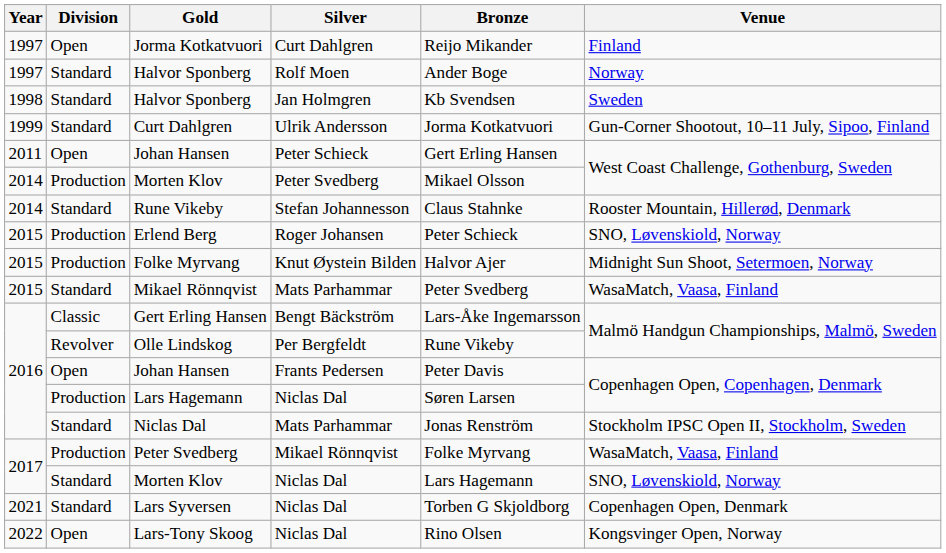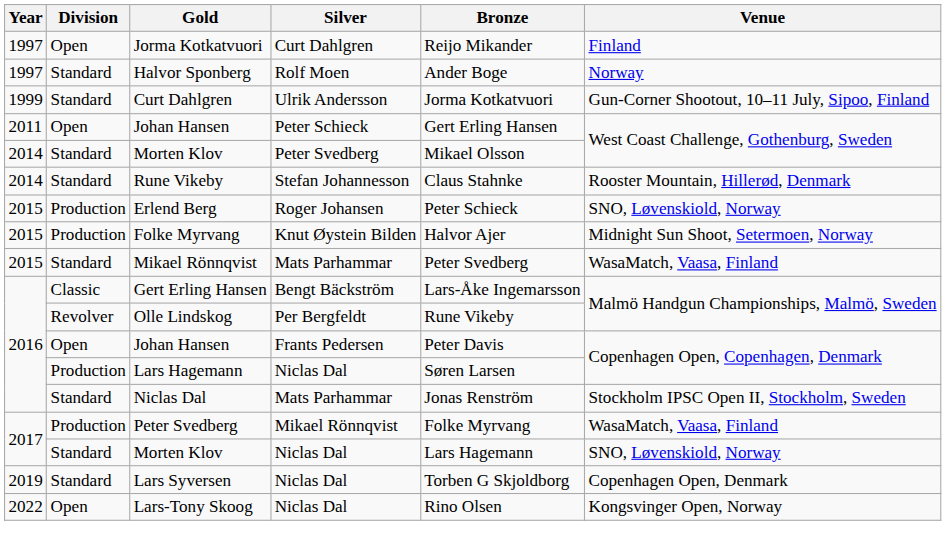 <table class="wikitable sortable" style="text-align: left;">
 <tr>
 <th>Year</th>
 <th>Division</th>
 <th> Gold</th>
 <th> Silver</th>
 <th> Bronze</th>
 <th>Venue</th>
 </tr>
 <tr>
 <td>1997</td>
 <td>Open</td>
 <td>Jorma Kotkatvuori</td>
 <td>Curt Dahlgren</td>
 <td>Reijo Mikander</td>
 <td><a href='#'>Finland</a></td>
 </tr>
 <tr>
 <td>1997</td>
 <td>Standard</td>
 <td>Halvor Sponberg</td>
 <td>Rolf Moen</td>
 <td>Ander Boge</td>
 <td><a href='#'>Norway</a></td>
 </tr>
 <tr>
-<td>1998</td>
-<td>Standard</td>
-<td>Halvor Sponberg</td>
-<td>Jan Holmgren</td>
-<td>Kb Svendsen</td>
-<td><a href='#'>Sweden</a></td>
-</tr>
-<tr>
 <td>1999</td>
 <td>Standard</td>
 <td> Curt Dahlgren</td>
 <td> Ulrik Andersson</td>
 <td> Jorma Kotkatvuori</td>
 <td>Gun-Corner Shootout, 10–11 July, <a href='#'>Sipoo</a>, <a href='#'>Finland</a></td>
 </tr>
 <tr>
 <td>2011</td>
 <td>Open</td>
 <td>Johan Hansen</td>
 <td>Peter Schieck</td>
 <td>Gert Erling Hansen</td>
 <td rowspan="2">West Coast Challenge, <a href='#'>Gothenburg</a>, <a href='#'>Sweden</a></td>
 </tr>
 <tr>
 <td>2014</td>
-<td>Production</td>
+<td>Standard</td>
 <td>Morten Klov</td>
 <td>Peter Svedberg</td>
 <td>Mikael Olsson</td>
 </tr>
 <tr>
 <td>2014</td>
 <td>Standard</td>
 <td>Rune Vikeby</td>
 <td>Stefan Johannesson</td>
 <td>Claus Stahnke</td>
 <td>Rooster Mountain, <a href='#'>Hillerød</a>, <a href='#'>Denmark</a></td>
 </tr>
 <tr>
 <td>2015</td>
 <td>Production</td>
 <td>Erlend Berg</td>
 <td>Roger Johansen</td>
 <td>Peter Schieck</td>
 <td>SNO, <a href='#'>Løvenskiold</a>, <a href='#'>Norway</a></td>
 </tr>
 <tr>
 <td>2015</td>
 <td>Production</td>
 <td>Folke Myrvang</td>
 <td>Knut Øystein Bilden</td>
 <td>Halvor Ajer</td>
 <td>Midnight Sun Shoot, <a href='#'>Setermoen</a>, <a href='#'>Norway</a></td>
 </tr>
 <tr>
 <td>2015</td>
 <td>Standard</td>
 <td>Mikael Rönnqvist</td>
 <td>Mats Parhammar</td>
 <td>Peter Svedberg</td>
 <td>WasaMatch, <a href='#'>Vaasa</a>, <a href='#'>Finland</a></td>
 </tr>
 <tr>
 <td rowspan="5">2016</td>
 <td>Classic</td>
 <td>Gert Erling Hansen</td>
 <td>Bengt Bäckström</td>
 <td>Lars-Åke Ingemarsson</td>
 <td rowspan="2">Malmö Handgun Championships, <a href='#'>Malmö</a>, <a href='#'>Sweden</a></td>
 </tr>
 <tr>
 <td>Revolver</td>
 <td>Olle Lindskog</td>
 <td>Per Bergfeldt</td>
 <td>Rune Vikeby</td>
 </tr>
 <tr>
 <td>Open</td>
 <td>Johan Hansen</td>
 <td>Frants Pedersen</td>
 <td>Peter Davis</td>
 <td rowspan="2">Copenhagen Open, <a href='#'>Copenhagen</a>, <a href='#'>Denmark</a></td>
 </tr>
 <tr>
 <td>Production</td>
 <td>Lars Hagemann</td>
 <td>Niclas Dal</td>
 <td>Søren Larsen</td>
 </tr>
 <tr>
 <td>Standard</td>
 <td>Niclas Dal</td>
 <td>Mats Parhammar</td>
 <td>Jonas Renström</td>
 <td>Stockholm IPSC Open II, <a href='#'>Stockholm</a>, <a href='#'>Sweden</a></td>
 </tr>
 <tr>
 <td rowspan="2">2017</td>
 <td>Production</td>
 <td>Peter Svedberg</td>
 <td>Mikael Rönnqvist</td>
 <td>Folke Myrvang</td>
 <td>WasaMatch, <a href='#'>Vaasa</a>, <a href='#'>Finland</a></td>
 </tr>
 <tr>
 <td>Standard</td>
 <td>Morten Klov</td>
 <td>Niclas Dal</td>
 <td>Lars Hagemann</td>
 <td>SNO, <a href='#'>Løvenskiold</a>, <a href='#'>Norway</a></td>
 </tr>
 <tr>
-<td>2021</td>
+<td>2019</td>
 <td>Standard</td>
 <td>Lars Syversen</td>
 <td>Niclas Dal</td>
 <td>Torben G Skjoldborg</td>
 <td>Copenhagen Open, Denmark</td>
 </tr>
 <tr>
 <td>2022</td>
 <td>Open</td>
 <td>Lars-Tony Skoog</td>
 <td>Niclas Dal</td>
 <td>Rino Olsen</td>
 <td>Kongsvinger Open, Norway</td>
 </tr>
 </table>
